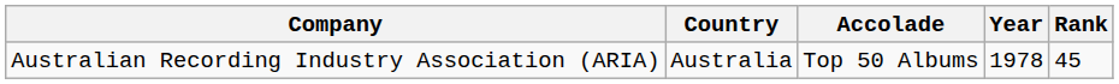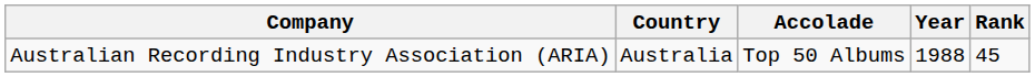 <table class="wikitable sortable">
 <tr>
 <th>Company</th>
 <th>Country</th>
 <th>Accolade</th>
 <th>Year</th>
 <th style="text-align:center;">Rank</th>
 </tr>
 <tr>
 <td>Australian Recording Industry Association (ARIA)</td>
 <td>Australia</td>
 <td>Top 50 Albums</td>
-<td>1978</td>
+<td>1988</td>
 <td>45</td>
 </tr>
 </table>
